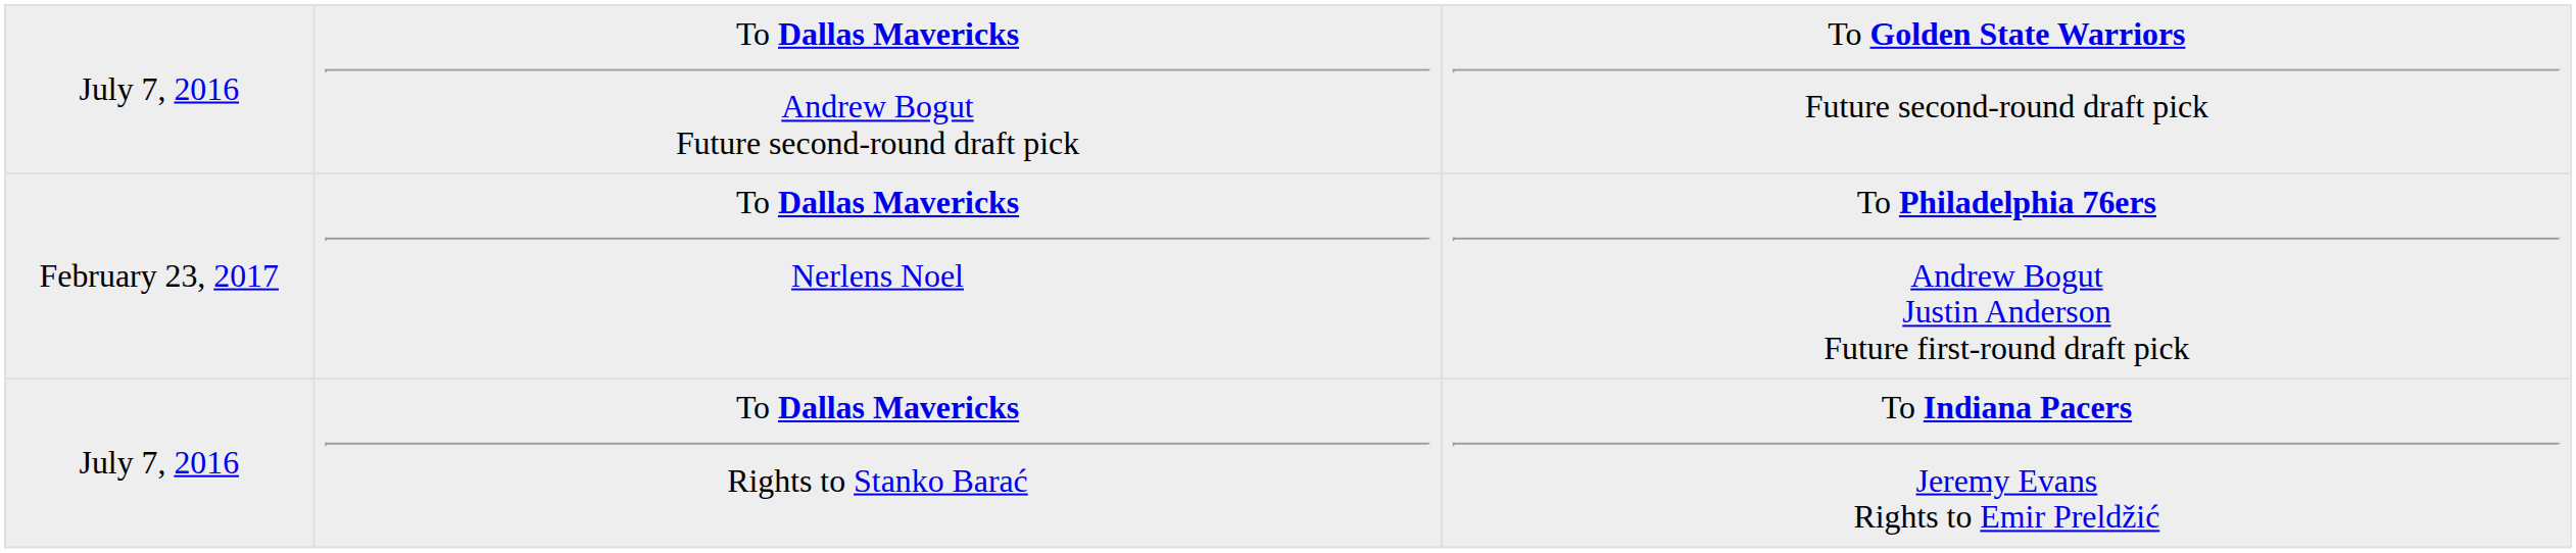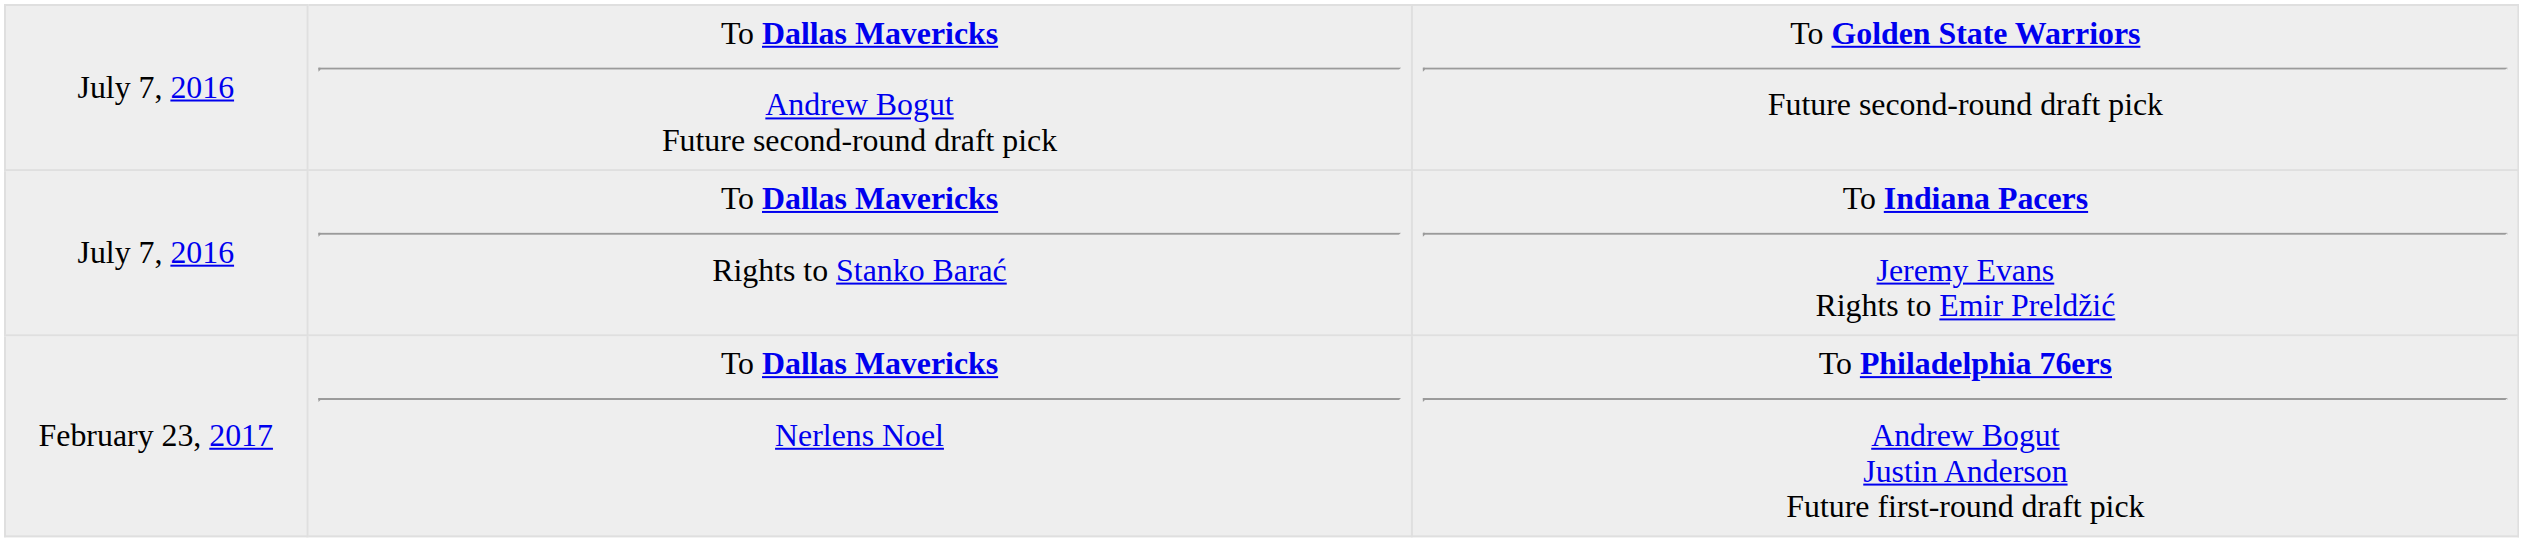 <table border=1 style="border-collapse:collapse; text-align: center; width: 100%" bordercolor="#DFDFDF"  cellpadding="5">
 <tr bgcolor="eeeeee">
 <td style="width:12%">July 7, <a href='#'>2016</a></td>
 <td style="width:44%" valign="top">To <strong><a href='#'>Dallas Mavericks</a></strong><hr><a href='#'>Andrew Bogut</a><br>Future second-round draft pick</td>
 <td style="width:44%" valign="top">To <strong><a href='#'>Golden State Warriors</a></strong><hr>Future second-round draft pick</td>
 </tr>
 <tr bgcolor="eeeeee">
+<td style="width:12%">July 7, <a href='#'>2016</a></td>
+<td style="width:44%" valign="top">To <strong><a href='#'>Dallas Mavericks</a></strong><hr>Rights to <a href='#'>Stanko Barać</a></td>
+<td style="width:44%" valign="top">To <strong><a href='#'>Indiana Pacers</a></strong><hr><a href='#'>Jeremy Evans</a><br>Rights to <a href='#'>Emir Preldžić</a></td>
+</tr>
+<tr bgcolor="eeeeee">
 <td style="width:12%">February 23, <a href='#'>2017</a></td>
 <td style="width:44%" valign="top">To <strong><a href='#'>Dallas Mavericks</a></strong><hr><a href='#'>Nerlens Noel</a></td>
 <td style="width:44%" valign="top">To <strong><a href='#'>Philadelphia 76ers</a></strong><hr><a href='#'>Andrew Bogut</a><br><a href='#'>Justin Anderson</a><br>Future first-round draft pick</td>
 </tr>
-<tr bgcolor="eeeeee">
-<td style="width:12%">July 7, <a href='#'>2016</a></td>
-<td style="width:44%" valign="top">To <strong><a href='#'>Dallas Mavericks</a></strong><hr>Rights to <a href='#'>Stanko Barać</a></td>
-<td style="width:44%" valign="top">To <strong><a href='#'>Indiana Pacers</a></strong><hr><a href='#'>Jeremy Evans</a><br>Rights to <a href='#'>Emir Preldžić</a></td>
-</tr>
 </table>
